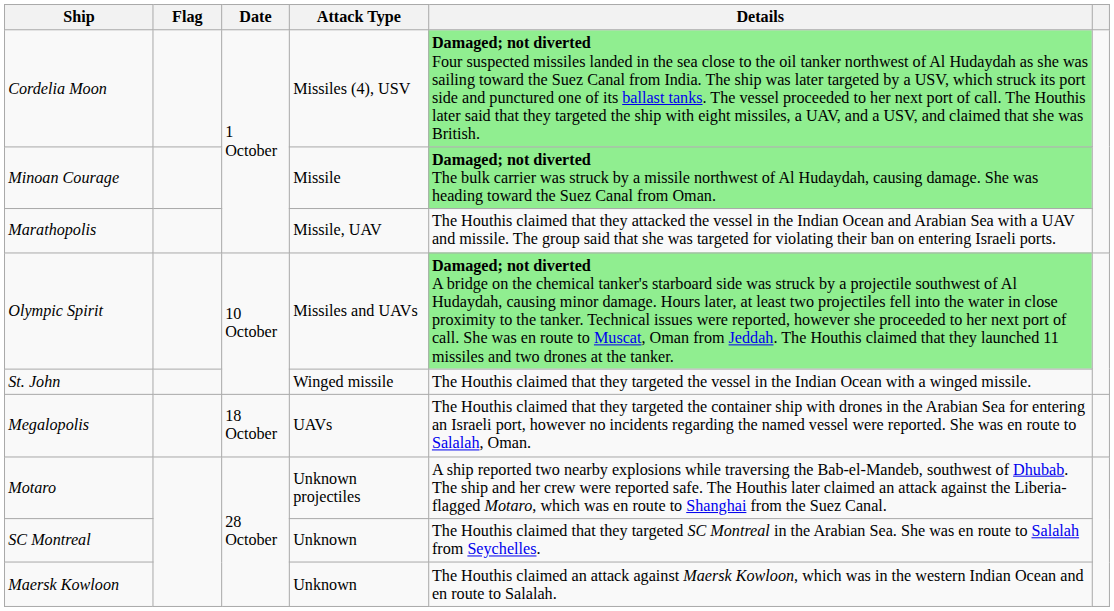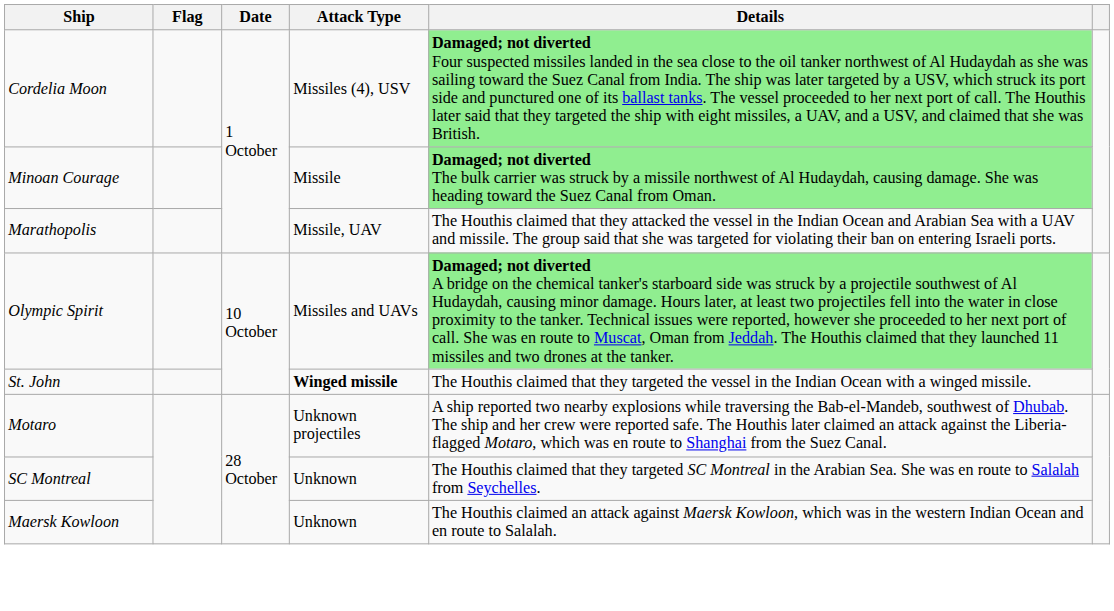 <table class="wikitable sortable sticky-header" style="text-align:left;">
 <tr>
 <th width="140px">Ship</th>
 <th width="60px">Flag</th>
 <th width="60px">Date</th>
 <th width="130px">Attack Type</th>
 <th width="650px">Details</th>
 <th width="10px" class="unsortable"></th>
 </tr>
 <tr>
 <td><em>Cordelia Moon</em></td>
 <td></td>
 <td rowspan="3">1 October</td>
 <td>Missiles (4), USV</td>
 <td style="background:#90EE90"><strong>Damaged; not diverted</strong><br>Four suspected missiles landed in the sea close to the oil tanker  northwest of Al Hudaydah as she was sailing toward the Suez Canal from India. The ship was later targeted by a USV, which struck its port side and punctured one of its <a href='#'>ballast tanks</a>. The vessel proceeded to her next port of call. The Houthis later said that they targeted the ship with eight missiles, a UAV, and a USV, and claimed that she was British.</td>
 <td rowspan="3"></td>
 </tr>
 <tr>
 <td><em>Minoan Courage</em></td>
 <td></td>
 <td>Missile</td>
 <td style="background:#90EE90"><strong>Damaged; not diverted</strong><br>The bulk carrier was struck by a missile  northwest of Al Hudaydah, causing damage. She was heading toward the Suez Canal from Oman.</td>
 </tr>
 <tr>
 <td><em>Marathopolis</em></td>
 <td></td>
 <td>Missile, UAV</td>
 <td>The Houthis claimed that they attacked the vessel in the Indian Ocean and Arabian Sea with a UAV and missile. The group said that she was targeted for violating their ban on entering Israeli ports.</td>
 </tr>
 <tr>
 <td><em>Olympic Spirit</em></td>
 <td></td>
 <td rowspan="2">10 October</td>
 <td>Missiles and UAVs</td>
 <td style="background:#90EE90"><strong>Damaged; not diverted</strong><br>A bridge on the chemical tanker's starboard side was struck by a projectile  southwest of Al Hudaydah, causing minor damage. Hours later, at least two projectiles fell into the water in close proximity to the tanker. Technical issues were reported, however she proceeded to her next port of call. She was en route to <a href='#'>Muscat</a>, Oman from <a href='#'>Jeddah</a>. The Houthis claimed that they launched 11 missiles and two drones at the tanker.</td>
 <td rowspan="2"></td>
 </tr>
 <tr>
 <td><em>St. John</em></td>
 <td></td>
-<td>Winged missile</td>
+<td><strong>Winged missile</strong></td>
 <td>The Houthis claimed that they targeted the vessel in the Indian Ocean with a winged missile.</td>
-</tr>
-<tr>
-<td><em>Megalopolis</em></td>
-<td></td>
-<td>18 October</td>
-<td>UAVs</td>
-<td>The Houthis claimed that they targeted the container ship with drones in the Arabian Sea for entering an Israeli port, however no incidents regarding the named vessel were reported. She was en route to <a href='#'>Salalah</a>, Oman.</td>
-<td></td>
 </tr>
 <tr>
 <td><em>Motaro</em></td>
 <td rowspan="3"></td>
 <td rowspan="3">28 October</td>
 <td>Unknown projectiles</td>
 <td>A ship reported two nearby explosions while traversing the Bab-el-Mandeb,  southwest of <a href='#'>Dhubab</a>. The ship and her crew were reported safe. The Houthis later claimed an attack against the Liberia-flagged <em>Motaro</em>, which was en route to <a href='#'>Shanghai</a> from the Suez Canal.</td>
 <td rowspan="3"></td>
 </tr>
 <tr>
 <td><em>SC Montreal</em></td>
 <td>Unknown</td>
 <td>The Houthis claimed that they targeted <em>SC Montreal</em> in the Arabian Sea. She was en route to <a href='#'>Salalah</a> from <a href='#'>Seychelles</a>.</td>
 </tr>
 <tr>
 <td><em>Maersk Kowloon</em></td>
 <td>Unknown</td>
 <td>The Houthis claimed an attack against <em>Maersk Kowloon</em>, which was in the western Indian Ocean and en route to Salalah.</td>
 </tr>
 </table>
